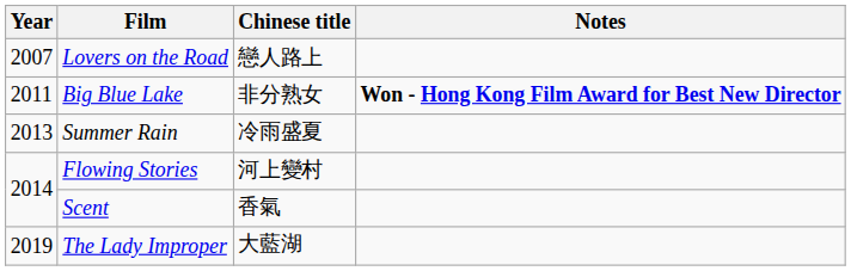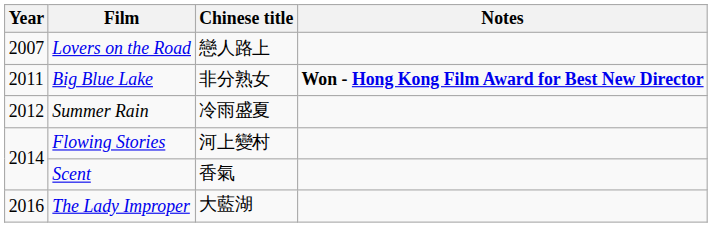 <table class="wikitable plainrowheaders sortable" style="text-align:left;font-size:100%;">
 <tr>
 <th>Year</th>
 <th>Film</th>
 <th>Chinese title</th>
 <th>Notes</th>
 </tr>
 <tr>
 <td>2007</td>
 <td><em><a href='#'>Lovers on the Road</a></em></td>
 <td>戀人路上</td>
 <td></td>
 </tr>
 <tr>
 <td>2011</td>
 <td><em><a href='#'>Big Blue Lake</a></em></td>
 <td>非分熟女</td>
 <td><strong>Won - <a href='#'>Hong Kong Film Award for Best New Director</a></strong></td>
 </tr>
 <tr>
-<td>2013</td>
+<td>2012</td>
 <td><em>Summer Rain</em></td>
 <td>冷雨盛夏</td>
 <td></td>
 </tr>
 <tr>
 <td rowspan=2>2014</td>
 <td><em><a href='#'>Flowing Stories</a></em></td>
 <td>河上變村</td>
 <td></td>
 </tr>
 <tr>
 <td><em><a href='#'>Scent</a></em></td>
 <td>香氣</td>
 <td></td>
 </tr>
 <tr>
-<td>2019</td>
+<td>2016</td>
 <td><em><a href='#'>The Lady Improper</a></em></td>
 <td>大藍湖</td>
 <td></td>
 </tr>
 </table>
